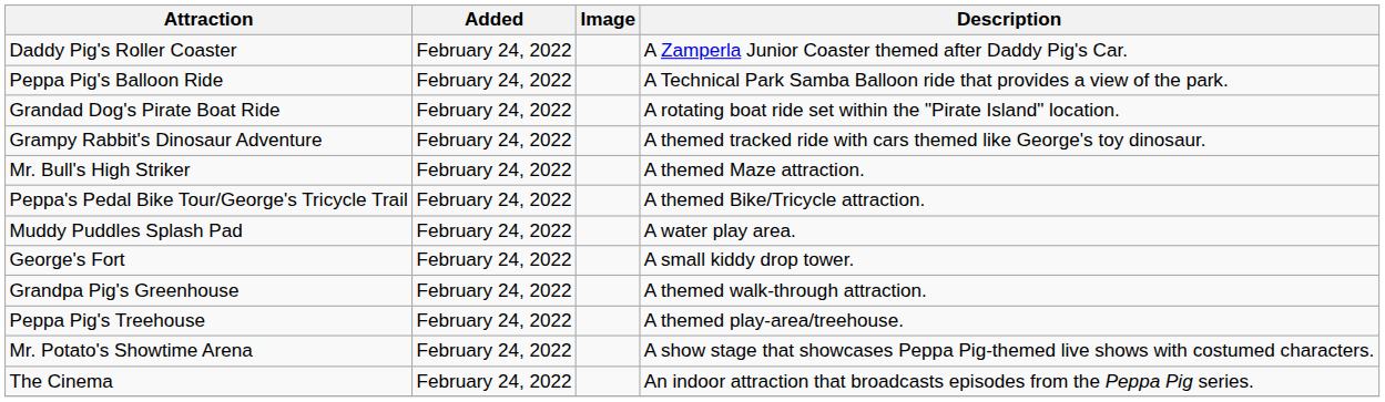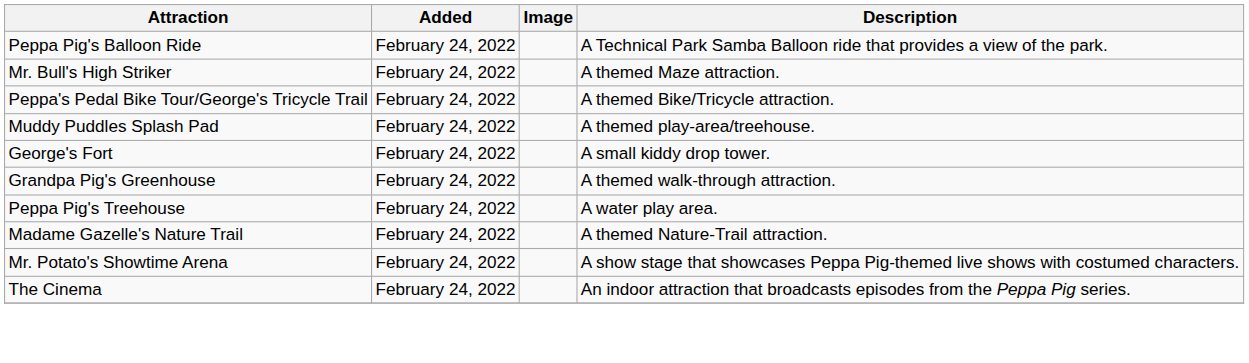 <table class="wikitable sortable">
 <tr>
 <th scope="col">Attraction</th>
 <th scope="col">Added</th>
 <th scope="col" class="unsortable">Image</th>
 <th scope="col" class="unsortable">Description</th>
 </tr>
 <tr>
-<td>Daddy Pig's Roller Coaster</td>
-<td>February 24, 2022</td>
-<td></td>
-<td>A <a href='#'>Zamperla</a> Junior Coaster themed after Daddy Pig's Car.</td>
-</tr>
-<tr>
 <td>Peppa Pig's Balloon Ride</td>
 <td>February 24, 2022</td>
 <td></td>
 <td>A Technical Park Samba Balloon ride that provides a view of the park.</td>
-</tr>
-<tr>
-<td>Grandad Dog's Pirate Boat Ride</td>
-<td>February 24, 2022</td>
-<td></td>
-<td>A rotating boat ride set within the "Pirate Island" location.</td>
-</tr>
-<tr>
-<td>Grampy Rabbit's Dinosaur Adventure</td>
-<td>February 24, 2022</td>
-<td></td>
-<td>A themed tracked ride with cars themed like George's toy dinosaur.</td>
 </tr>
 <tr>
 <td>Mr. Bull's High Striker</td>
 <td>February 24, 2022</td>
 <td></td>
 <td>A themed Maze attraction.</td>
 </tr>
 <tr>
 <td>Peppa's Pedal Bike Tour/George's Tricycle Trail</td>
 <td>February 24, 2022</td>
 <td></td>
 <td>A themed Bike/Tricycle attraction.</td>
 </tr>
 <tr>
 <td>Muddy Puddles Splash Pad</td>
 <td>February 24, 2022</td>
 <td></td>
-<td>A water play area.</td>
+<td>A themed play-area/treehouse.</td>
 </tr>
 <tr>
 <td>George's Fort</td>
 <td>February 24, 2022</td>
 <td></td>
 <td>A small kiddy drop tower.</td>
 </tr>
 <tr>
 <td>Grandpa Pig's Greenhouse</td>
 <td>February 24, 2022</td>
 <td></td>
 <td>A themed walk-through attraction.</td>
 </tr>
 <tr>
 <td>Peppa Pig's Treehouse</td>
 <td>February 24, 2022</td>
 <td></td>
-<td>A themed play-area/treehouse.</td>
+<td>A water play area.</td>
+</tr>
+<tr>
+<td>Madame Gazelle's Nature Trail</td>
+<td>February 24, 2022</td>
+<td></td>
+<td>A themed Nature-Trail attraction.</td>
 </tr>
 <tr>
 <td>Mr. Potato's Showtime Arena</td>
 <td>February 24, 2022</td>
 <td></td>
 <td>A show stage that showcases Peppa Pig-themed live shows with costumed characters.</td>
 </tr>
 <tr>
 <td>The Cinema</td>
 <td>February 24, 2022</td>
 <td></td>
 <td>An indoor attraction that broadcasts episodes from the <em>Peppa Pig</em> series.</td>
 </tr>
 <tr>
 </tr>
 </table>
